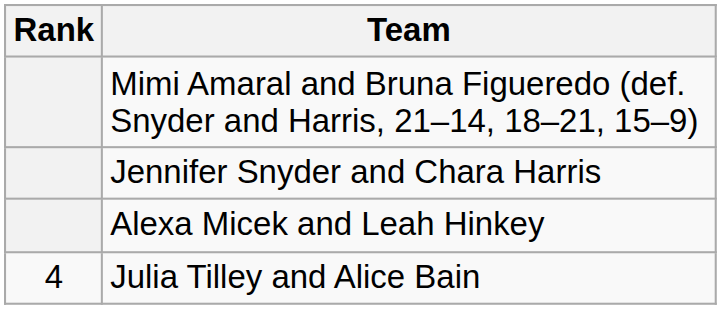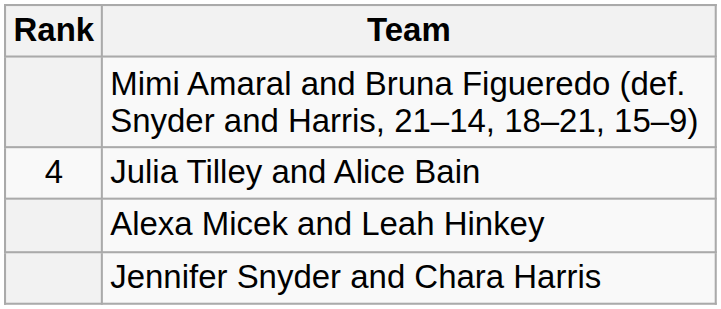 <table class="wikitable" style="text-align: center;">
 <tr>
 <th width=40>Rank</th>
 <th width=290>Team</th>
 </tr>
 <tr>
 <th></th>
 <td style="text-align:left;"> Mimi Amaral and Bruna Figueredo (def. Snyder and Harris, 21–14, 18–21, 15–9)</td>
 </tr>
 <tr>
-<th></th>
-<td style="text-align:left;"> Jennifer Snyder and Chara Harris</td>
+<td>4</td>
+<td style="text-align:left;"> Julia Tilley and Alice Bain</td>
 </tr>
 <tr>
 <th></th>
 <td style="text-align:left;"> Alexa Micek and Leah Hinkey</td>
 </tr>
 <tr>
-<td>4</td>
-<td style="text-align:left;"> Julia Tilley and Alice Bain</td>
+<th></th>
+<td style="text-align:left;"> Jennifer Snyder and Chara Harris</td>
 </tr>
 </table>
